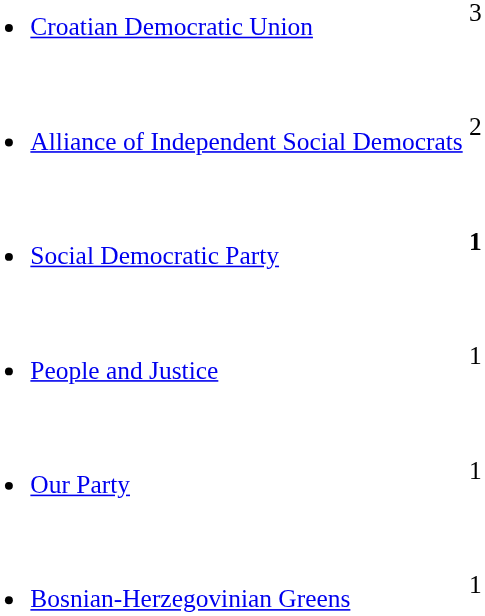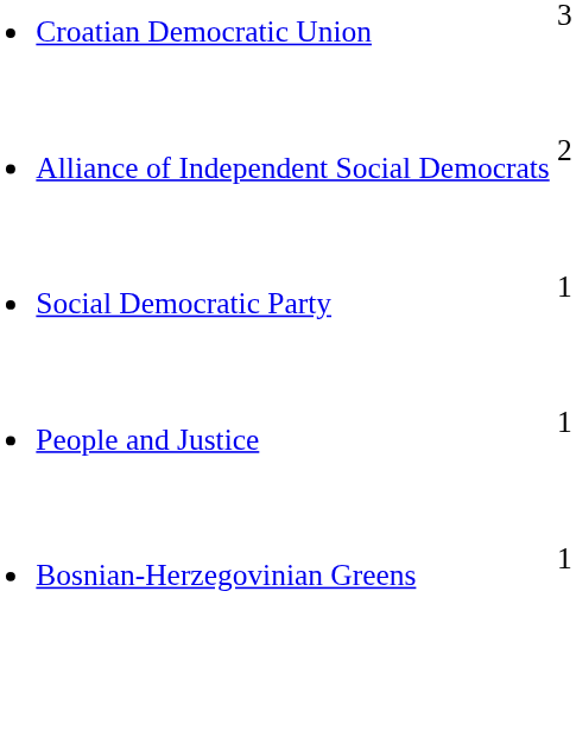 <table>
 <tr>
 <td><br><ul><li><a href='#'>Croatian Democratic Union</a></li></ul></td>
 <td><div>3</div></td>
 </tr>
 <tr>
 <td><br><ul><li><a href='#'>Alliance of Independent Social Democrats</a></li></ul></td>
 <td><div>2</div></td>
 </tr>
 <tr>
 <td><br><ul><li><a href='#'>Social Democratic Party</a></li></ul></td>
-<td><strong><div>1</div></strong></td>
+<td><div>1</div></td>
 </tr>
 <tr>
 <td><br><ul><li><a href='#'>People and Justice</a></li></ul></td>
-<td><div>1</div></td>
-</tr>
-<tr>
-<td><br><ul><li><a href='#'>Our Party</a></li></ul></td>
 <td><div>1</div></td>
 </tr>
 <tr>
 <td><br><ul><li><a href='#'>Bosnian-Herzegovinian Greens</a></li></ul></td>
 <td><div>1</div></td>
 </tr>
 </table>
